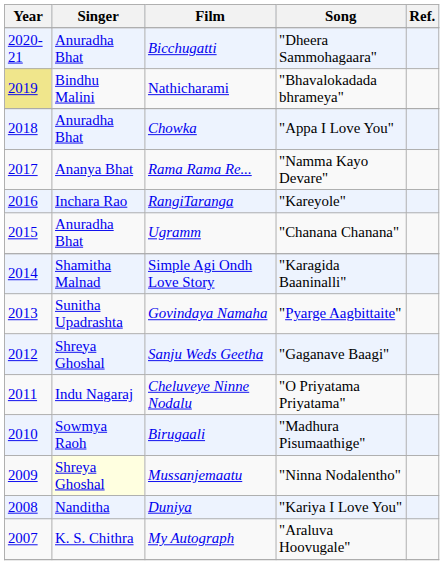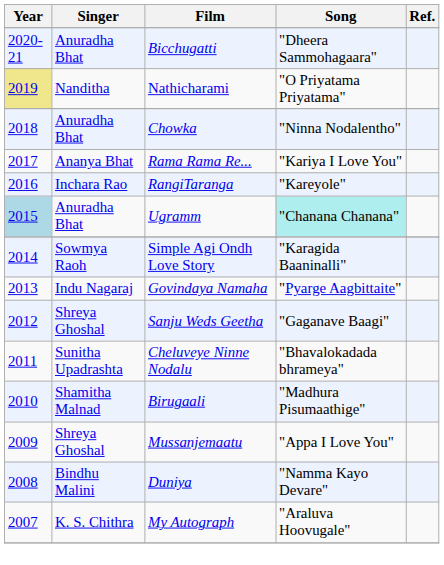 <table class="wikitable sortable" width="75%">
 <tr bgcolor="#d1e4fd">
 <th>Year</th>
 <th>Singer</th>
 <th>Film</th>
 <th>Song</th>
 <th>Ref.</th>
 </tr>
 <tr>
 </tr>
 <tr bgcolor=#edf3fe>
 <td><a href='#'>2020-21</a></td>
 <td><a href='#'>Anuradha Bhat</a></td>
 <td><em><a href='#'>Bicchugatti</a></em></td>
 <td>"Dheera Sammohagaara"</td>
 <td></td>
 </tr>
 <tr>
 <td style="background: khaki;"><a href='#'>2019</a></td>
-<td><a href='#'>Bindhu Malini</a></td>
+<td><a href='#'>Nanditha</a></td>
 <td><a href='#'>Nathicharami</a></td>
-<td>"Bhavalokadada bhrameya"</td>
+<td>"O Priyatama Priyatama"</td>
 <td></td>
 </tr>
 <tr>
 </tr>
 <tr bgcolor=#edf3fe>
 <td><a href='#'>2018</a></td>
 <td><a href='#'>Anuradha Bhat</a></td>
 <td><em><a href='#'>Chowka</a></em></td>
-<td>"Appa I Love You"</td>
+<td>"Ninna Nodalentho"</td>
 <td></td>
 </tr>
 <tr>
 <td><a href='#'>2017</a></td>
 <td><a href='#'>Ananya Bhat</a></td>
 <td><em><a href='#'>Rama Rama Re...</a></em></td>
-<td>"Namma Kayo Devare"</td>
+<td>"Kariya I Love You"</td>
 <td></td>
 </tr>
 <tr bgcolor=#edf3fe>
 <td><a href='#'>2016</a></td>
 <td><a href='#'>Inchara Rao</a></td>
 <td><em><a href='#'>RangiTaranga</a></em></td>
 <td>"Kareyole"</td>
 <td></td>
 </tr>
 <tr>
-<td><a href='#'>2015</a></td>
+<td style="background: lightblue;"><a href='#'>2015</a></td>
 <td><a href='#'>Anuradha Bhat</a></td>
 <td><em><a href='#'>Ugramm</a></em></td>
-<td>"Chanana Chanana"</td>
+<td style="background: paleturquoise;">"Chanana Chanana"</td>
 <td></td>
 </tr>
 <tr>
 </tr>
 <tr bgcolor=#edf3fe>
 <td><a href='#'>2014</a></td>
-<td><a href='#'>Shamitha Malnad</a></td>
+<td><a href='#'>Sowmya Raoh</a></td>
 <td><a href='#'>Simple Agi Ondh Love Story</a></td>
 <td>"Karagida Baaninalli"</td>
 <td></td>
 </tr>
 <tr>
 <td><a href='#'>2013</a></td>
-<td><a href='#'>Sunitha Upadrashta</a></td>
+<td><a href='#'>Indu Nagaraj</a></td>
 <td><em><a href='#'>Govindaya Namaha</a></em></td>
 <td>"<a href='#'>Pyarge Aagbittaite</a>"</td>
 <td></td>
 </tr>
 <tr bgcolor=#edf3fe>
 <td><a href='#'>2012</a></td>
 <td><a href='#'>Shreya Ghoshal</a></td>
 <td><em><a href='#'>Sanju Weds Geetha</a></em></td>
 <td>"Gaganave Baagi"</td>
 <td></td>
 </tr>
 <tr>
 <td><a href='#'>2011</a></td>
-<td><a href='#'>Indu Nagaraj</a></td>
+<td><a href='#'>Sunitha Upadrashta</a></td>
 <td><em><a href='#'>Cheluveye Ninne Nodalu</a></em></td>
-<td>"O Priyatama Priyatama"</td>
+<td>"Bhavalokadada bhrameya"</td>
 <td></td>
 </tr>
 <tr bgcolor=#edf3fe>
 <td><a href='#'>2010</a></td>
-<td><a href='#'>Sowmya Raoh</a></td>
+<td><a href='#'>Shamitha Malnad</a></td>
 <td><em><a href='#'>Birugaali</a></em></td>
 <td>"Madhura Pisumaathige"</td>
 <td></td>
 </tr>
 <tr>
 <td><a href='#'>2009</a></td>
-<td style="background: lightyellow;"><a href='#'>Shreya Ghoshal</a></td>
+<td><a href='#'>Shreya Ghoshal</a></td>
 <td><em><a href='#'>Mussanjemaatu</a></em></td>
-<td>"Ninna Nodalentho"</td>
+<td>"Appa I Love You"</td>
 <td></td>
 </tr>
 <tr bgcolor=#edf3fe>
 <td><a href='#'>2008</a></td>
-<td><a href='#'>Nanditha</a></td>
+<td><a href='#'>Bindhu Malini</a></td>
 <td><em><a href='#'>Duniya</a></em></td>
-<td>"Kariya I Love You"</td>
+<td>"Namma Kayo Devare"</td>
 <td></td>
 </tr>
 <tr>
 <td><a href='#'>2007</a></td>
 <td><a href='#'>K. S. Chithra</a></td>
 <td><em><a href='#'>My Autograph</a></em></td>
 <td>"Araluva Hoovugale"</td>
 <td></td>
 </tr>
 <tr>
 </tr>
 </table>
